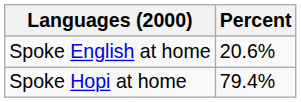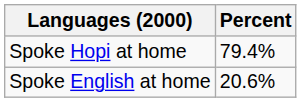 <table class="wikitable sortable collapsible" style="font-size: 90%;">
 <tr>
 <th>Languages (2000) </th>
 <th>Percent</th>
 </tr>
 <tr>
+<td>Spoke <a href='#'>Hopi</a> at home</td>
+<td>79.4%</td>
+</tr>
+<tr>
 <td>Spoke <a href='#'>English</a> at home</td>
 <td>20.6%</td>
 </tr>
-<tr>
-<td>Spoke <a href='#'>Hopi</a> at home</td>
-<td>79.4%</td>
-</tr>
 </table>
